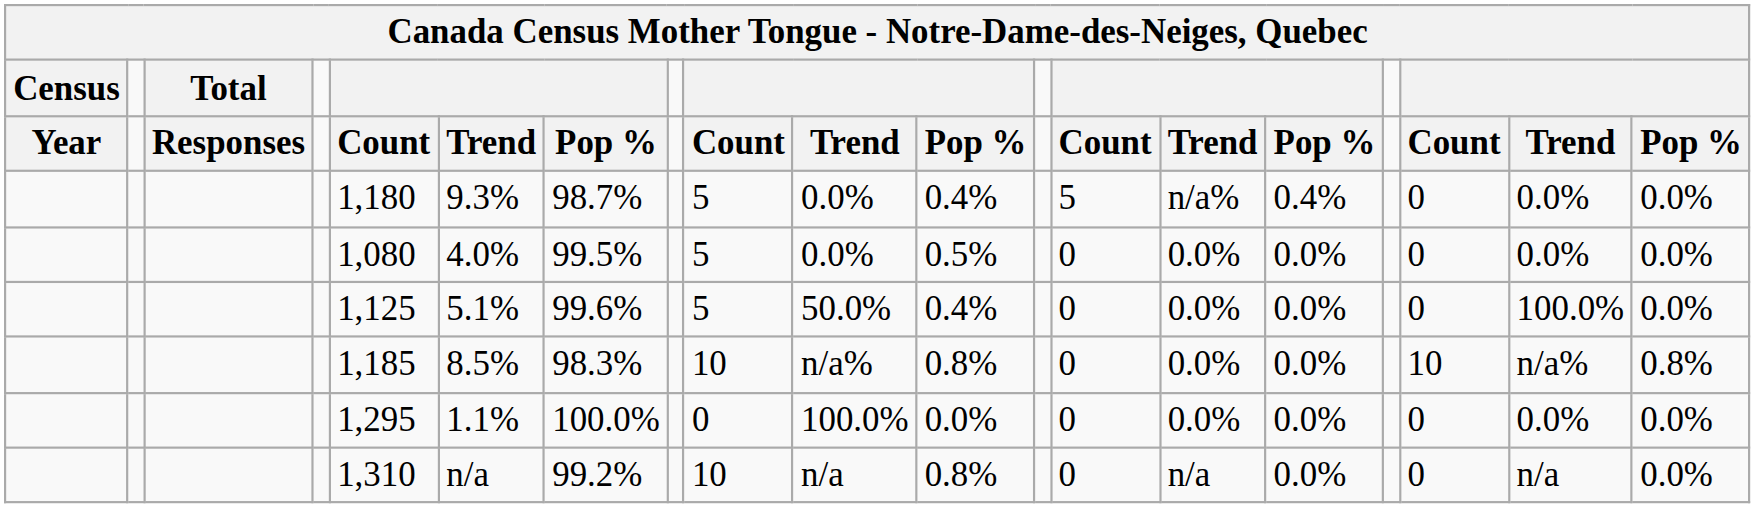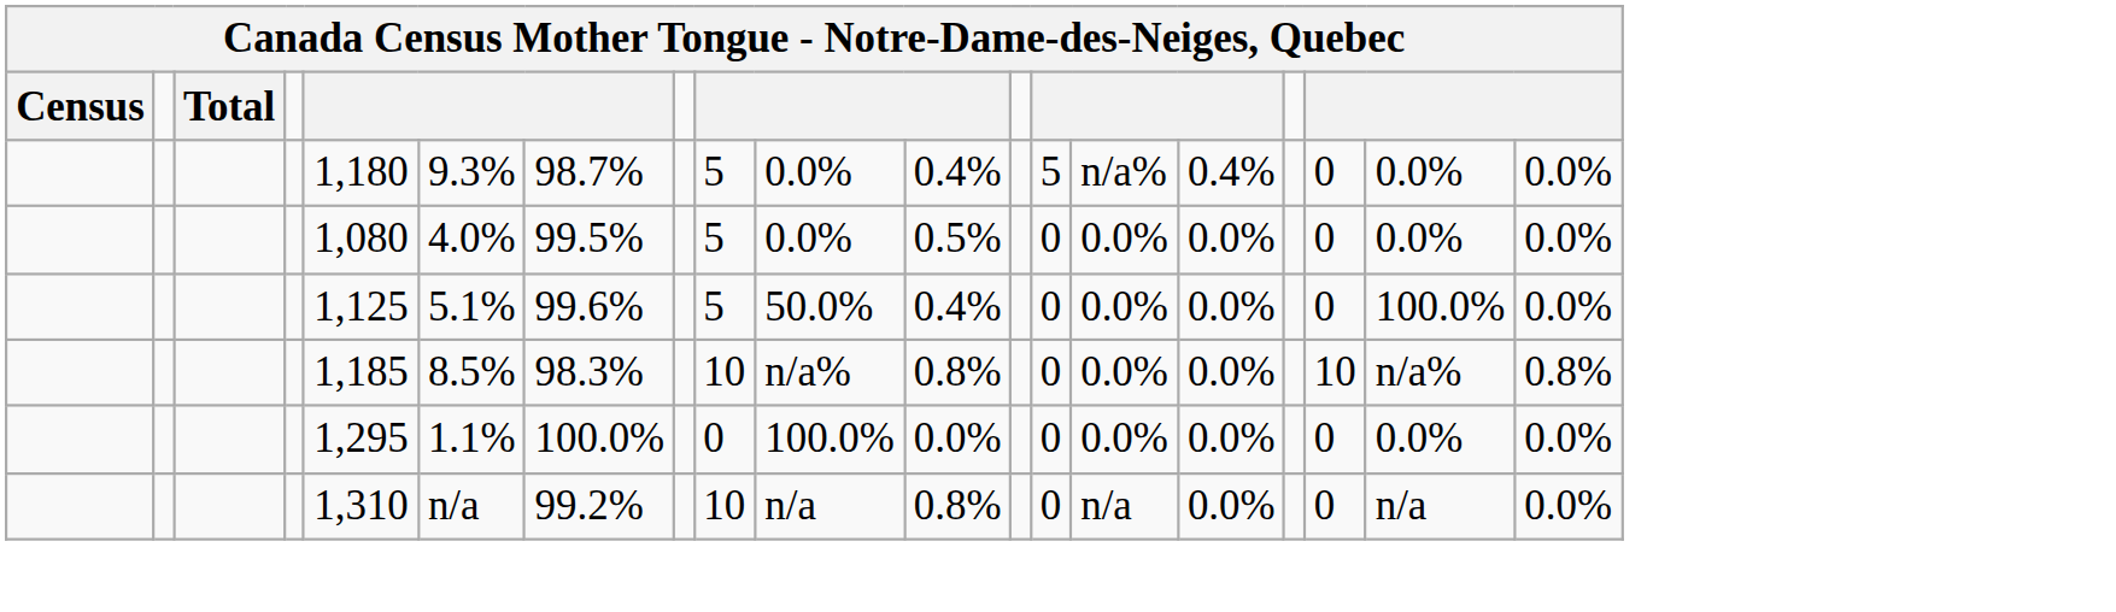 <table class="wikitable">
 <tr>
 <th colspan="19">Canada Census Mother Tongue - Notre-Dame-des-Neiges, Quebec</th>
 </tr>
 <tr>
 <th>Census</th>
 <td></td>
 <th>Total</th>
 <td colspan="1"></td>
 <th colspan="3"></th>
 <td colspan="1"></td>
 <th colspan="3"></th>
 <td colspan="1"></td>
 <th colspan="3"></th>
 <td colspan="1"></td>
 <th colspan="3"></th>
-</tr>
-<tr>
-<th>Year</th>
-<td></td>
-<th>Responses</th>
-<td></td>
-<th>Count</th>
-<th>Trend</th>
-<th>Pop %</th>
-<td></td>
-<th>Count</th>
-<th>Trend</th>
-<th>Pop %</th>
-<td></td>
-<th>Count</th>
-<th>Trend</th>
-<th>Pop %</th>
-<td></td>
-<th>Count</th>
-<th>Trend</th>
-<th>Pop %</th>
 </tr>
 <tr>
 <td></td>
 <td></td>
 <td></td>
 <td></td>
 <td>1,180</td>
 <td> 9.3%</td>
 <td>98.7%</td>
 <td></td>
 <td>5</td>
 <td> 0.0%</td>
 <td>0.4%</td>
 <td></td>
 <td>5</td>
 <td> n/a%</td>
 <td>0.4%</td>
 <td></td>
 <td>0</td>
 <td> 0.0%</td>
 <td>0.0%</td>
 </tr>
 <tr>
 <td></td>
 <td></td>
 <td></td>
 <td></td>
 <td>1,080</td>
 <td> 4.0%</td>
 <td>99.5%</td>
 <td></td>
 <td>5</td>
 <td> 0.0%</td>
 <td>0.5%</td>
 <td></td>
 <td>0</td>
 <td> 0.0%</td>
 <td>0.0%</td>
 <td></td>
 <td>0</td>
 <td> 0.0%</td>
 <td>0.0%</td>
 </tr>
 <tr>
 <td></td>
 <td></td>
 <td></td>
 <td></td>
 <td>1,125</td>
 <td> 5.1%</td>
 <td>99.6%</td>
 <td></td>
 <td>5</td>
 <td> 50.0%</td>
 <td>0.4%</td>
 <td></td>
 <td>0</td>
 <td> 0.0%</td>
 <td>0.0%</td>
 <td></td>
 <td>0</td>
 <td> 100.0%</td>
 <td>0.0%</td>
 </tr>
 <tr>
 <td></td>
 <td></td>
 <td></td>
 <td></td>
 <td>1,185</td>
 <td> 8.5%</td>
 <td>98.3%</td>
 <td></td>
 <td>10</td>
 <td> n/a%</td>
 <td>0.8%</td>
 <td></td>
 <td>0</td>
 <td> 0.0%</td>
 <td>0.0%</td>
 <td></td>
 <td>10</td>
 <td> n/a%</td>
 <td>0.8%</td>
 </tr>
 <tr>
 <td></td>
 <td></td>
 <td></td>
 <td></td>
 <td>1,295</td>
 <td> 1.1%</td>
 <td>100.0%</td>
 <td></td>
 <td>0</td>
 <td> 100.0%</td>
 <td>0.0%</td>
 <td></td>
 <td>0</td>
 <td> 0.0%</td>
 <td>0.0%</td>
 <td></td>
 <td>0</td>
 <td> 0.0%</td>
 <td>0.0%</td>
 </tr>
 <tr>
 <td></td>
 <td></td>
 <td></td>
 <td></td>
 <td>1,310</td>
 <td>n/a</td>
 <td>99.2%</td>
 <td></td>
 <td>10</td>
 <td>n/a</td>
 <td>0.8%</td>
 <td></td>
 <td>0</td>
 <td>n/a</td>
 <td>0.0%</td>
 <td></td>
 <td>0</td>
 <td>n/a</td>
 <td>0.0%</td>
 </tr>
 </table>
